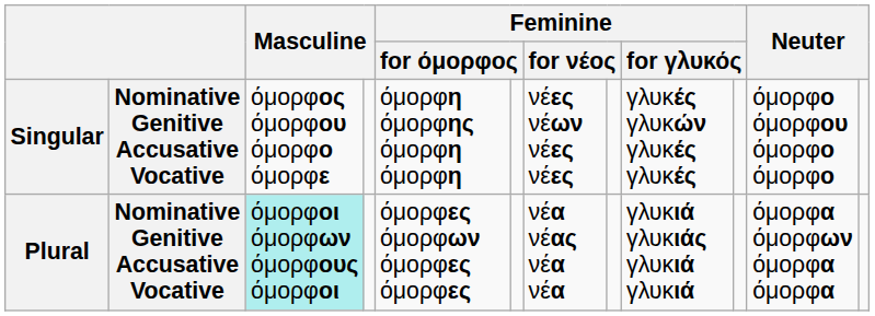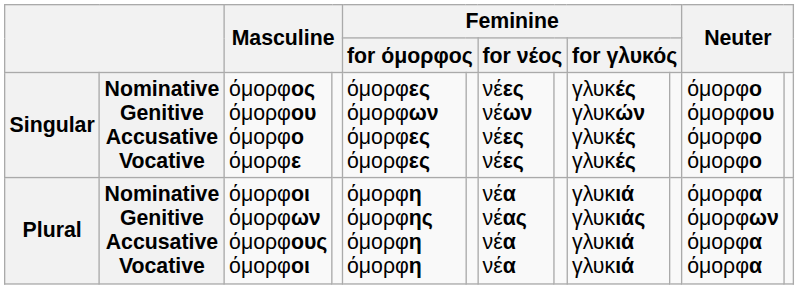 <table class="wikitable">
 <tr>
 <th colspan="2" rowspan="2"> </th>
 <th colspan="2" rowspan="2">Masculine</th>
 <th colspan="6">Feminine</th>
 <th colspan="2" rowspan="2">Neuter</th>
 </tr>
 <tr>
 <th colspan="2">for όμορφος</th>
 <th colspan="2">for νέος</th>
 <th colspan="2">for γλυκός</th>
 </tr>
 <tr>
 <th>Singular</th>
 <th>Nominative<br>Genitive<br>Accusative<br>Vocative</th>
 <td>όμορφ<strong>ος</strong><br>όμορφ<strong>ου</strong><br>όμορφ<strong>ο</strong><br>όμορφ<strong>ε</strong></td>
 <td><br><br><br></td>
-<td>όμορφ<strong>η</strong><br>όμορφ<strong>ης</strong><br>όμορφ<strong>η</strong><br>όμορφ<strong>η</strong></td>
+<td>όμορφ<strong>ες</strong><br>όμορφ<strong>ων</strong><br>όμορφ<strong>ες</strong><br>όμορφ<strong>ες</strong></td>
 <td><br><br><br></td>
 <td>νέ<strong>ες</strong><br>νέ<strong>ων</strong><br>νέ<strong>ες</strong><br>νέ<strong>ες</strong></td>
 <td><br><br><br></td>
 <td>γλυκ<strong>ές</strong><br>γλυκ<strong>ών</strong><br>γλυκ<strong>ές</strong><br>γλυκ<strong>ές</strong></td>
 <td><br><br><br></td>
 <td>όμορφ<strong>ο</strong><br>όμορφ<strong>ου</strong><br>όμορφ<strong>ο</strong><br>όμορφ<strong>ο</strong></td>
 <td><br><br><br></td>
 </tr>
 <tr>
 <th>Plural</th>
 <th>Nominative<br>Genitive<br>Accusative<br>Vocative</th>
-<td style="background: paleturquoise;">όμορφ<strong>οι</strong><br>όμορφ<strong>ων</strong><br>όμορφ<strong>ους</strong><br>όμορφ<strong>οι</strong></td>
+<td>όμορφ<strong>οι</strong><br>όμορφ<strong>ων</strong><br>όμορφ<strong>ους</strong><br>όμορφ<strong>οι</strong></td>
 <td><br><br><br></td>
-<td>όμορφ<strong>ες</strong><br>όμορφ<strong>ων</strong><br>όμορφ<strong>ες</strong><br>όμορφ<strong>ες</strong></td>
+<td>όμορφ<strong>η</strong><br>όμορφ<strong>ης</strong><br>όμορφ<strong>η</strong><br>όμορφ<strong>η</strong></td>
 <td><br><br><br></td>
 <td>νέ<strong>α</strong><br>νέ<strong>ας</strong><br>νέ<strong>α</strong><br>νέ<strong>α</strong></td>
 <td><br><br><br></td>
 <td>γλυκ<strong>ιά</strong><br>γλυκ<strong>ιάς</strong><br>γλυκ<strong>ιά</strong><br>γλυκ<strong>ιά</strong></td>
 <td><br><br><br></td>
 <td>όμορφ<strong>α</strong><br>όμορφ<strong>ων</strong><br>όμορφ<strong>α</strong><br>όμορφ<strong>α</strong></td>
 <td><br><br><br></td>
 </tr>
 </table>
